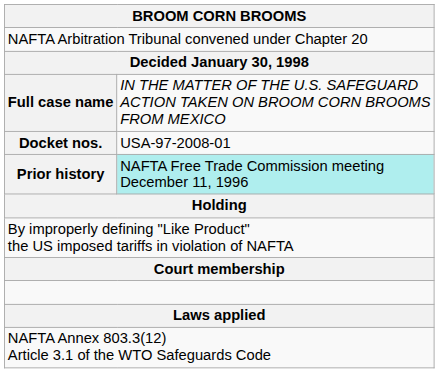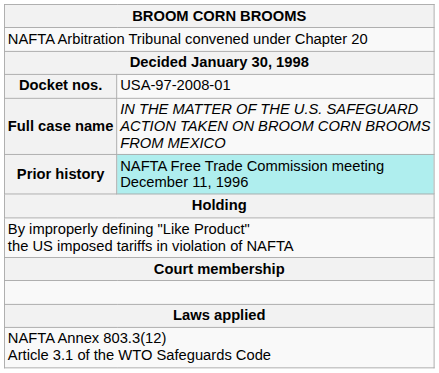 <table class="wikitable">
 <tr>
 <th colspan="2">BROOM CORN BROOMS</th>
 </tr>
 <tr>
 <td colspan="2">NAFTA Arbitration Tribunal convened under Chapter 20</td>
 </tr>
 <tr>
 <th colspan="2">Decided January 30, 1998</th>
 </tr>
 <tr>
+<th>Docket nos.</th>
+<td>USA-97-2008-01</td>
+</tr>
+<tr>
 <th>Full case name</th>
 <td><em>IN THE MATTER OF THE U.S. SAFEGUARD</em><br><em>ACTION TAKEN ON BROOM CORN BROOMS</em><br><em>FROM MEXICO</em></td>
-</tr>
-<tr>
-<th>Docket nos.</th>
-<td>USA-97-2008-01</td>
 </tr>
 <tr>
 <th>Prior history</th>
 <td style="background: paleturquoise;">NAFTA Free Trade Commission meeting<br>December 11, 1996</td>
 </tr>
 <tr>
 <th colspan="2">Holding</th>
 </tr>
 <tr>
 <td colspan="2">By improperly defining "Like Product"<br>the US imposed tariffs in violation of NAFTA</td>
 </tr>
 <tr>
 <th colspan="2">Court membership</th>
 </tr>
 <tr>
 <td colspan="2"><br></td>
 </tr>
 <tr>
 <th colspan="2">Laws applied</th>
 </tr>
 <tr>
 <td colspan="2">NAFTA Annex 803.3(12)<br>Article 3.1 of the WTO Safeguards Code</td>
 </tr>
 </table>
